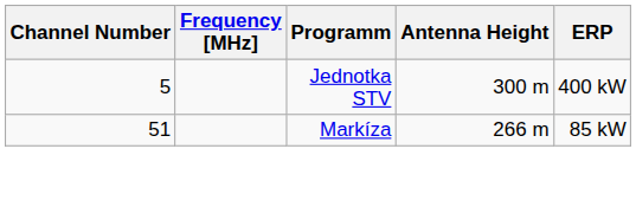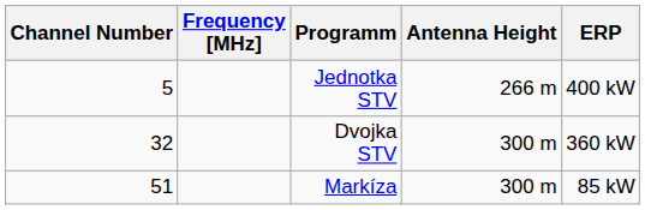 <table class="wikitable sortable" style="text-align:right">
 <tr bgcolor="#dfdfdf">
 <th>Channel Number</th>
 <th><a href='#'>Frequency</a><br>[MHz]</th>
 <th>Programm</th>
 <th>Antenna Height</th>
 <th>ERP</th>
 </tr>
 <tr>
 <td>5</td>
 <td></td>
 <td><a href='#'>Jednotka</a><br><a href='#'>STV</a></td>
+<td>266 m</td>
+<td>400 kW</td>
+</tr>
+<tr>
+<td>32</td>
+<td></td>
+<td>Dvojka<br><a href='#'>STV</a></td>
 <td>300 m</td>
-<td>400 kW</td>
+<td>360 kW</td>
 </tr>
 <tr>
 <td>51</td>
 <td></td>
 <td><a href='#'>Markíza</a></td>
-<td>266 m</td>
+<td>300 m</td>
 <td>85 kW</td>
 </tr>
 </table>
